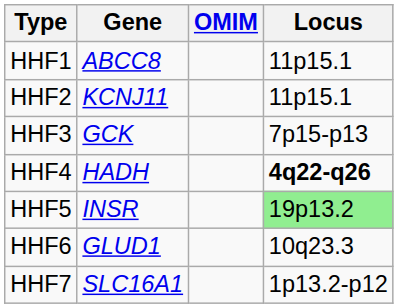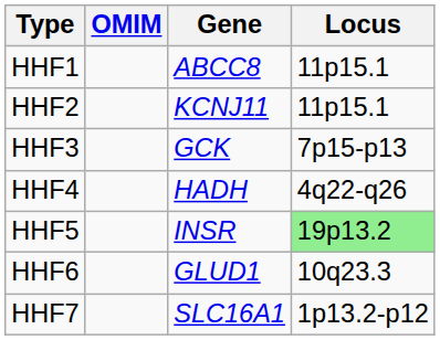 <table class="wikitable">
 <tr>
 <th>Type</th>
+<th><a href='#'>OMIM</a></th>
 <th>Gene</th>
-<th><a href='#'>OMIM</a></th>
 <th>Locus</th>
 </tr>
 <tr>
 <td>HHF1</td>
+<td></td>
 <td><em><a href='#'>ABCC8</a></em></td>
-<td></td>
 <td>11p15.1</td>
 </tr>
 <tr>
 <td>HHF2</td>
+<td></td>
 <td><em><a href='#'>KCNJ11</a></em></td>
-<td></td>
 <td>11p15.1</td>
 </tr>
 <tr>
 <td>HHF3</td>
+<td></td>
 <td><em><a href='#'>GCK</a></em></td>
-<td></td>
 <td>7p15-p13</td>
 </tr>
 <tr>
 <td>HHF4</td>
+<td></td>
 <td><em><a href='#'>HADH</a></em></td>
-<td></td>
-<td><strong>4q22-q26</strong></td>
+<td>4q22-q26</td>
 </tr>
 <tr>
 <td>HHF5</td>
+<td></td>
 <td><em><a href='#'>INSR</a></em></td>
-<td></td>
 <td style="background: lightgreen;">19p13.2</td>
 </tr>
 <tr>
 <td>HHF6</td>
+<td></td>
 <td><em><a href='#'>GLUD1</a></em></td>
-<td></td>
 <td>10q23.3</td>
 </tr>
 <tr>
 <td>HHF7</td>
+<td></td>
 <td><em><a href='#'>SLC16A1</a></em></td>
-<td></td>
 <td>1p13.2-p12</td>
 </tr>
 </table>
